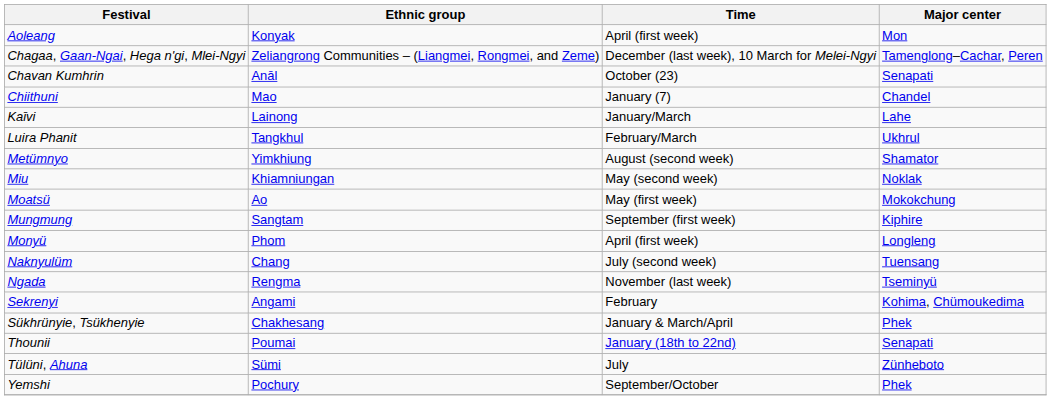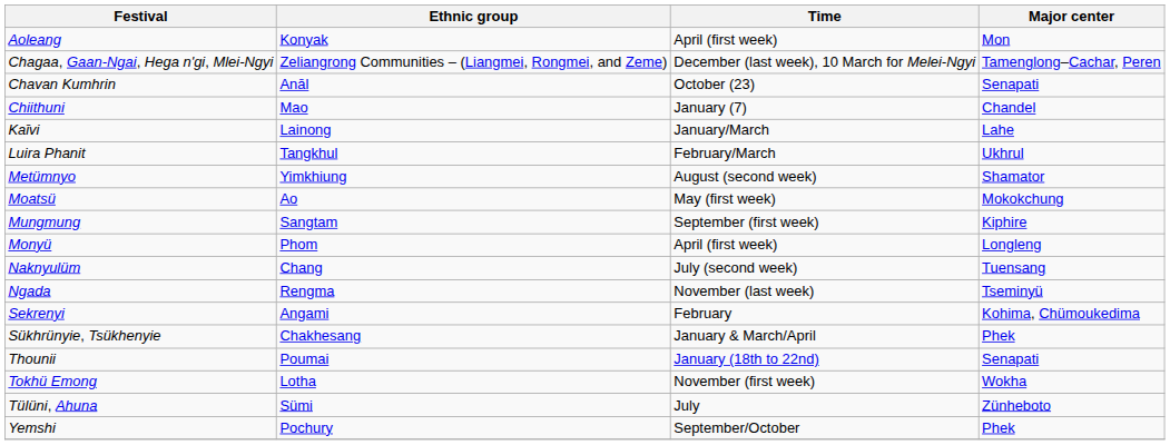 <table class="wikitable sortable">
 <tr>
 <th>Festival</th>
 <th>Ethnic group</th>
 <th>Time</th>
 <th>Major center</th>
 </tr>
 <tr>
 <td><em><a href='#'>Aoleang</a></em></td>
 <td><a href='#'>Konyak</a></td>
 <td>April (first week)</td>
 <td><a href='#'>Mon</a></td>
 </tr>
 <tr>
 <td><em>Chagaa</em>, <em><a href='#'>Gaan-Ngai</a></em>, <em>Hega n'gi</em>, <em>Mlei-Ngyi</em></td>
 <td><a href='#'>Zeliangrong</a> Communities – (<a href='#'>Liangmei</a>, <a href='#'>Rongmei</a>, and <a href='#'>Zeme</a>)</td>
 <td>December (last week), 10 March for <em>Melei-Ngyi</em></td>
 <td><a href='#'>Tamenglong</a>–<a href='#'>Cachar</a>, <a href='#'>Peren</a></td>
 </tr>
 <tr>
 <td><em>Chavan Kumhrin</em></td>
 <td><a href='#'>Anāl</a></td>
 <td>October (23)</td>
 <td><a href='#'>Senapati</a></td>
 </tr>
 <tr>
 <td><em><a href='#'>Chiithuni</a></em></td>
 <td><a href='#'>Mao</a></td>
 <td>January (7)</td>
 <td><a href='#'>Chandel</a></td>
 </tr>
 <tr>
 <td><em>Kaīvi</em></td>
 <td><a href='#'>Lainong</a></td>
 <td>January/March</td>
 <td><a href='#'>Lahe</a></td>
 </tr>
 <tr>
 <td><em>Luira Phanit</em></td>
 <td><a href='#'>Tangkhul</a></td>
 <td>February/March</td>
 <td><a href='#'>Ukhrul</a></td>
 </tr>
 <tr>
 <td><em><a href='#'>Metümnyo</a></em></td>
 <td><a href='#'>Yimkhiung</a></td>
 <td>August (second week)</td>
 <td><a href='#'>Shamator</a></td>
 </tr>
 <tr>
-<td><em><a href='#'>Miu</a></em></td>
-<td><a href='#'>Khiamniungan</a></td>
-<td>May (second week)</td>
-<td><a href='#'>Noklak</a></td>
-</tr>
-<tr>
 <td><em><a href='#'>Moatsü</a></em></td>
 <td><a href='#'>Ao</a></td>
 <td>May (first week)</td>
 <td><a href='#'>Mokokchung</a></td>
 </tr>
 <tr>
 <td><em><a href='#'>Mungmung</a></em></td>
 <td><a href='#'>Sangtam</a></td>
 <td>September (first week)</td>
 <td><a href='#'>Kiphire</a></td>
 </tr>
 <tr>
 <td><em><a href='#'>Monyü</a></em></td>
 <td><a href='#'>Phom</a></td>
 <td>April (first week)</td>
 <td><a href='#'>Longleng</a></td>
 </tr>
 <tr>
 <td><em><a href='#'>Naknyulüm</a></em></td>
 <td><a href='#'>Chang</a></td>
 <td>July (second week)</td>
 <td><a href='#'>Tuensang</a></td>
 </tr>
 <tr>
 <td><em><a href='#'>Ngada</a></em></td>
 <td><a href='#'>Rengma</a></td>
 <td>November (last week)</td>
 <td><a href='#'>Tseminyü</a></td>
 </tr>
 <tr>
 <td><em><a href='#'>Sekrenyi</a></em></td>
 <td><a href='#'>Angami</a></td>
 <td>February</td>
 <td><a href='#'>Kohima</a>, <a href='#'>Chümoukedima</a></td>
 </tr>
 <tr>
 <td><em>Sükhrünyie</em>, <em>Tsükhenyie</em></td>
 <td><a href='#'>Chakhesang</a></td>
 <td>January & March/April</td>
 <td><a href='#'>Phek</a></td>
 </tr>
 <tr>
 <td><em>Thounii</em></td>
 <td><a href='#'>Poumai</a></td>
 <td><a href='#'>January (18th to 22nd)</a></td>
 <td><a href='#'>Senapati</a></td>
 </tr>
 <tr>
+<td><em><a href='#'>Tokhü Emong</a></em></td>
+<td><a href='#'>Lotha</a></td>
+<td>November (first week)</td>
+<td><a href='#'>Wokha</a></td>
+</tr>
+<tr>
 <td><em>Tülüni</em>, <em><a href='#'>Ahuna</a></em></td>
 <td><a href='#'>Sümi</a></td>
 <td>July</td>
 <td><a href='#'>Zünheboto</a></td>
 </tr>
 <tr>
 <td><em>Yemshi</em></td>
 <td><a href='#'>Pochury</a></td>
 <td>September/October</td>
 <td><a href='#'>Phek</a></td>
 </tr>
 <tr>
 </tr>
 </table>
